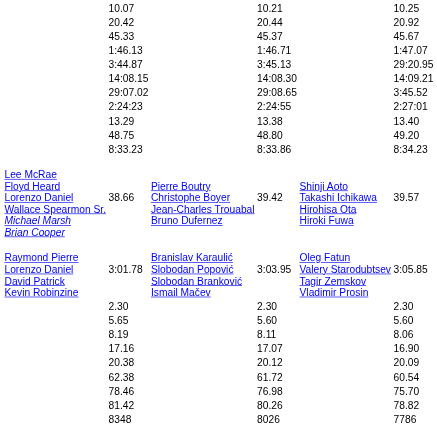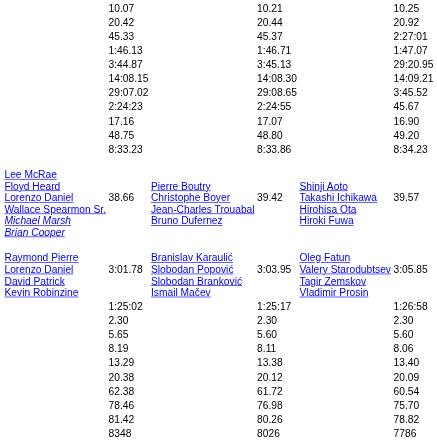 <table>
 <tr>
 <td></td>
 <td></td>
 <td>10.07</td>
 <td></td>
 <td>10.21</td>
 <td></td>
 <td>10.25</td>
 </tr>
 <tr>
 <td></td>
 <td></td>
 <td>20.42</td>
 <td></td>
 <td>20.44</td>
 <td></td>
 <td>20.92</td>
 </tr>
 <tr>
 <td></td>
 <td></td>
 <td>45.33</td>
 <td></td>
 <td>45.37</td>
 <td></td>
-<td>45.67</td>
+<td>2:27:01</td>
 </tr>
 <tr>
 <td></td>
 <td></td>
 <td>1:46.13</td>
 <td></td>
 <td>1:46.71</td>
 <td></td>
 <td>1:47.07</td>
 </tr>
 <tr>
 <td></td>
 <td></td>
 <td>3:44.87</td>
 <td></td>
 <td>3:45.13</td>
 <td></td>
 <td>29:20.95</td>
 </tr>
 <tr>
 <td></td>
 <td></td>
 <td>14:08.15</td>
 <td></td>
 <td>14:08.30</td>
 <td></td>
 <td>14:09.21</td>
 </tr>
 <tr>
 <td></td>
 <td></td>
 <td>29:07.02</td>
 <td></td>
 <td>29:08.65</td>
 <td></td>
 <td>3:45.52</td>
 </tr>
 <tr>
 <td></td>
 <td></td>
 <td>2:24:23</td>
 <td></td>
 <td>2:24:55</td>
 <td></td>
-<td>2:27:01</td>
+<td>45.67</td>
 </tr>
 <tr>
 <td></td>
 <td></td>
-<td>13.29</td>
+<td>17.16</td>
 <td></td>
-<td>13.38</td>
+<td>17.07</td>
 <td></td>
-<td>13.40</td>
+<td>16.90</td>
 </tr>
 <tr>
 <td></td>
 <td></td>
 <td>48.75</td>
 <td></td>
 <td>48.80</td>
 <td></td>
 <td>49.20</td>
 </tr>
 <tr>
 <td></td>
 <td></td>
 <td>8:33.23</td>
 <td></td>
 <td>8:33.86</td>
 <td></td>
 <td>8:34.23</td>
 </tr>
 <tr>
 <td></td>
 <td><br><a href='#'>Lee McRae</a><br><a href='#'>Floyd Heard</a><br><a href='#'>Lorenzo Daniel</a><br><a href='#'>Wallace Spearmon Sr.</a><br><em><a href='#'>Michael Marsh</a></em><br><em><a href='#'>Brian Cooper</a></em></td>
 <td>38.66</td>
 <td><br><a href='#'>Pierre Boutry</a><br><a href='#'>Christophe Boyer</a><br><a href='#'>Jean-Charles Trouabal</a><br><a href='#'>Bruno Dufernez</a></td>
 <td>39.42</td>
 <td><br><a href='#'>Shinji Aoto</a><br><a href='#'>Takashi Ichikawa</a><br><a href='#'>Hirohisa Ota</a><br><a href='#'>Hiroki Fuwa</a></td>
 <td>39.57</td>
 </tr>
 <tr>
 <td></td>
 <td><br><a href='#'>Raymond Pierre</a><br><a href='#'>Lorenzo Daniel</a><br><a href='#'>David Patrick</a><br><a href='#'>Kevin Robinzine</a></td>
 <td>3:01.78</td>
 <td><br><a href='#'>Branislav Karaulić</a><br><a href='#'>Slobodan Popović</a><br><a href='#'>Slobodan Branković</a><br><a href='#'>Ismail Mačev</a></td>
 <td>3:03.95</td>
 <td><br><a href='#'>Oleg Fatun</a><br><a href='#'>Valery Starodubtsev</a><br><a href='#'>Tagir Zemskov</a><br><a href='#'>Vladimir Prosin</a></td>
 <td>3:05.85</td>
 </tr>
 <tr>
 <td></td>
 <td></td>
+<td>1:25:02</td>
+<td></td>
+<td>1:25:17</td>
+<td></td>
+<td>1:26:58</td>
+</tr>
+<tr>
+<td></td>
+<td></td>
 <td>2.30</td>
 <td></td>
 <td>2.30</td>
 <td></td>
 <td>2.30</td>
 </tr>
 <tr>
 <td></td>
 <td></td>
 <td>5.65</td>
 <td></td>
 <td>5.60</td>
 <td></td>
 <td>5.60</td>
 </tr>
 <tr>
 <td></td>
 <td></td>
 <td>8.19</td>
 <td></td>
 <td>8.11</td>
 <td></td>
 <td>8.06</td>
 </tr>
 <tr>
 <td></td>
 <td></td>
-<td>17.16</td>
+<td>13.29</td>
 <td></td>
-<td>17.07</td>
+<td>13.38</td>
 <td></td>
-<td>16.90</td>
+<td>13.40</td>
 </tr>
 <tr>
 <td></td>
 <td></td>
 <td>20.38</td>
 <td></td>
 <td>20.12</td>
 <td></td>
 <td>20.09</td>
 </tr>
 <tr>
 <td></td>
 <td></td>
 <td>62.38</td>
 <td></td>
 <td>61.72</td>
 <td></td>
 <td>60.54</td>
 </tr>
 <tr>
 <td></td>
 <td></td>
 <td>78.46</td>
 <td></td>
 <td>76.98</td>
 <td></td>
 <td>75.70</td>
 </tr>
 <tr>
 <td></td>
 <td></td>
 <td>81.42</td>
 <td></td>
 <td>80.26</td>
 <td></td>
 <td>78.82</td>
 </tr>
 <tr>
 <td></td>
 <td></td>
 <td>8348</td>
 <td></td>
 <td>8026</td>
 <td></td>
 <td>7786</td>
 </tr>
 </table>
